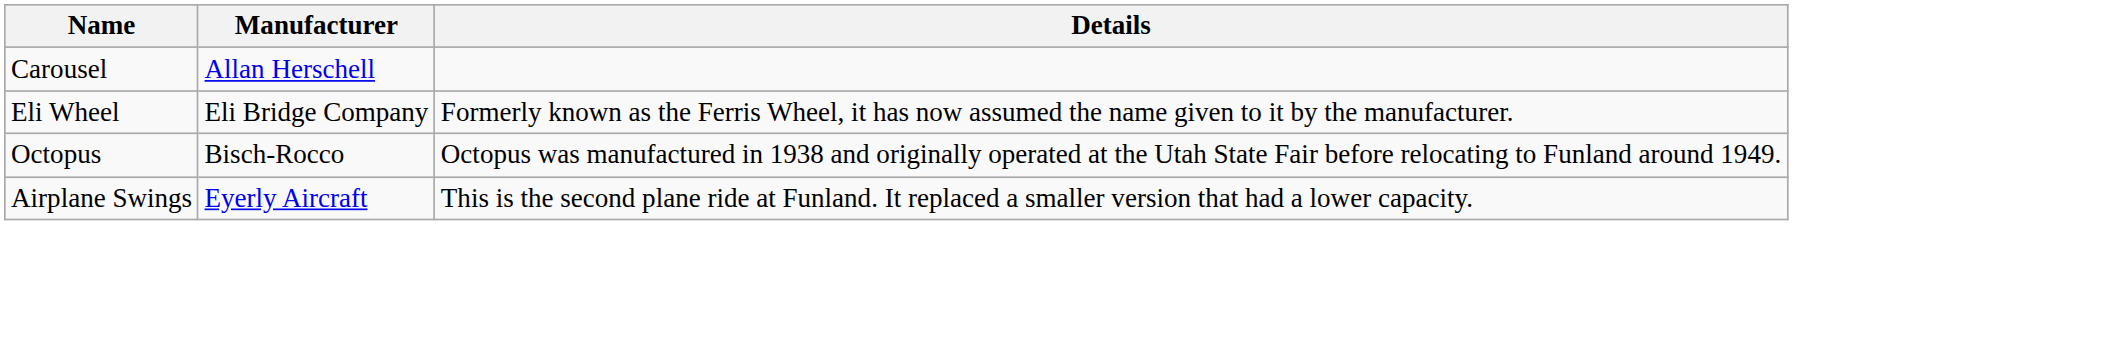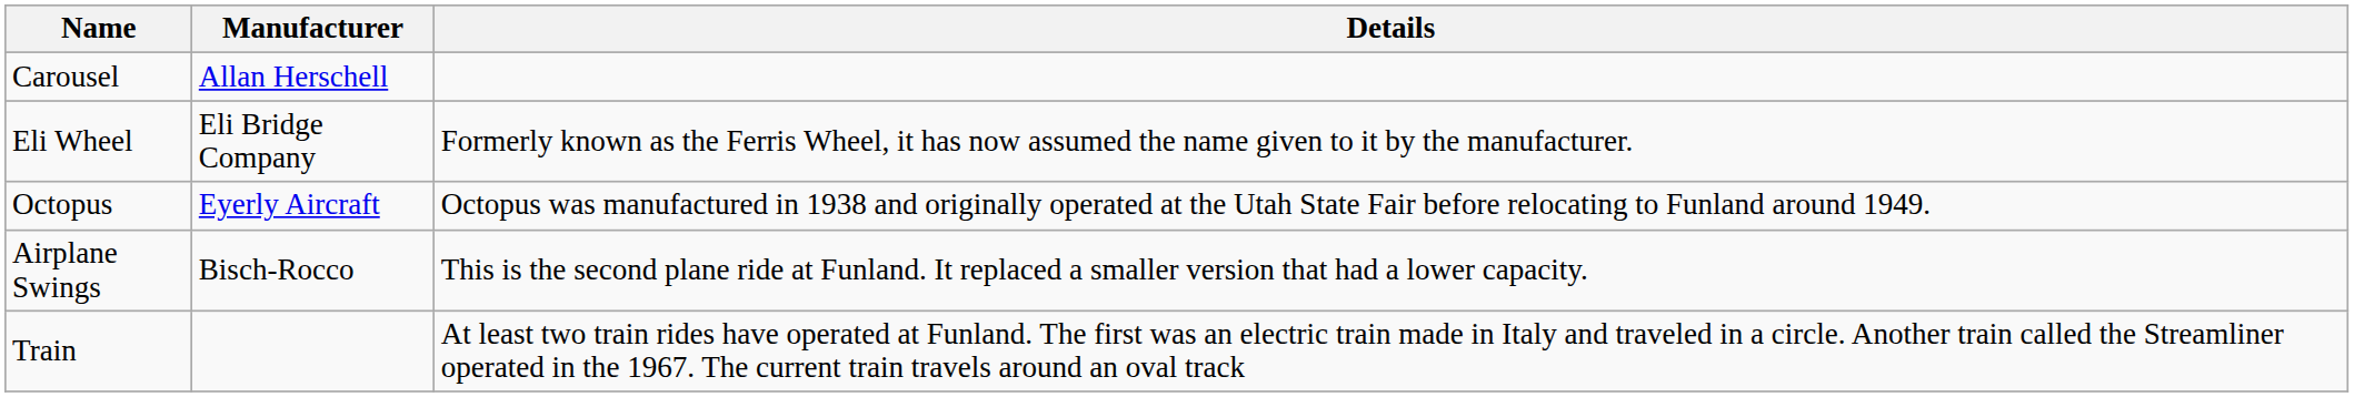 <table class="wikitable">
 <tr>
 <th>Name</th>
 <th>Manufacturer</th>
 <th>Details</th>
 </tr>
 <tr>
 <td>Carousel</td>
 <td><a href='#'>Allan Herschell</a></td>
 </tr>
 <tr>
 <td>Eli Wheel</td>
 <td>Eli Bridge Company</td>
 <td>Formerly known as the Ferris Wheel, it has now assumed the name given to it by the manufacturer.</td>
 </tr>
 <tr>
 <td>Octopus</td>
-<td>Bisch-Rocco</td>
+<td><a href='#'>Eyerly Aircraft</a></td>
 <td>Octopus was manufactured in 1938 and originally operated at the Utah State Fair before relocating to Funland around 1949.</td>
 </tr>
 <tr>
 <td>Airplane Swings</td>
-<td><a href='#'>Eyerly Aircraft</a></td>
+<td>Bisch-Rocco</td>
 <td>This is the second plane ride at Funland. It replaced a smaller version that had a lower capacity.</td>
 </tr>
+<tr>
+<td>Train</td>
+<td></td>
+<td>At least two train rides have operated at Funland. The first was an electric train made in Italy and traveled in a circle. Another train called the Streamliner operated in the 1967. The current train travels around an oval track</td>
+</tr>
 </table>
